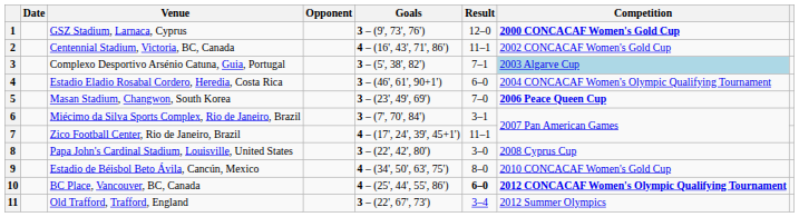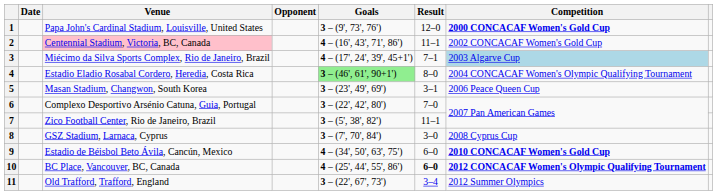 <table class="wikitable sortable">
 <tr>
 <th scope="col"></th>
 <th scope="col">Date</th>
 <th scope="col">Venue</th>
 <th scope="col">Opponent</th>
 <th scope="col">Goals</th>
 <th scope="col">Result</th>
 <th scope="col">Competition</th>
 <th scope="col" class="unsortable"></th>
 </tr>
 <tr>
 <th scope="row">1</th>
 <td></td>
-<td><a href='#'>GSZ Stadium</a>, <a href='#'>Larnaca</a>, Cyprus</td>
+<td><a href='#'>Papa John's Cardinal Stadium</a>, <a href='#'>Louisville</a>, United States</td>
 <td></td>
 <td data-sort-value="67"><strong>3</strong> – (9', 73', 76')</td>
 <td style="text-align: center">12–0</td>
 <td><strong><a href='#'>2000 CONCACAF Women's Gold Cup</a></strong></td>
 <td style="text-align: center"></td>
 </tr>
 <tr>
 <th scope="row">2</th>
 <td></td>
-<td><a href='#'>Centennial Stadium</a>, <a href='#'>Victoria</a>, BC, Canada</td>
+<td style="background: pink;"><a href='#'>Centennial Stadium</a>, <a href='#'>Victoria</a>, BC, Canada</td>
 <td></td>
 <td data-sort-value="55"><strong>4</strong> – (16', 43', 71', 86')</td>
 <td style="text-align: center">11–1</td>
 <td><a href='#'>2002 CONCACAF Women's Gold Cup</a></td>
 <td style="text-align: center"></td>
 </tr>
 <tr>
 <th scope="row">3</th>
 <td></td>
-<td>Complexo Desportivo Arsénio Catuna, <a href='#'>Guia</a>, Portugal</td>
+<td><a href='#'>Miécimo da Silva Sports Complex</a>, <a href='#'>Rio de Janeiro</a>, Brazil</td>
 <td></td>
-<td data-sort-value="77"><strong>3</strong> – (5', 38', 82')</td>
+<td data-sort-value="22"><strong>4</strong> – (17', 24', 39', 45+1')</td>
 <td style="text-align: center">7–1</td>
 <td style="background: lightblue;"><a href='#'>2003 Algarve Cup</a></td>
 <td style="text-align: center"></td>
 </tr>
 <tr>
 <th scope="row">4</th>
 <td></td>
 <td><a href='#'>Estadio Eladio Rosabal Cordero</a>, <a href='#'>Heredia</a>, Costa Rica</td>
 <td></td>
-<td data-sort-value="45"><strong>3</strong> – (46', 61', 90+1')</td>
-<td style="text-align: center">6–0</td>
+<td data-sort-value="45" style="background: lightgreen;"><strong>3</strong> – (46', 61', 90+1')</td>
+<td style="text-align: center">8–0</td>
 <td><a href='#'>2004 CONCACAF Women's Olympic Qualifying Tournament</a></td>
 <td style="text-align: center"></td>
 </tr>
 <tr>
 <th scope="row">5</th>
 <td></td>
 <td><a href='#'>Masan Stadium</a>, <a href='#'>Changwon</a>, South Korea</td>
 <td></td>
 <td data-sort-value="46"><strong>3</strong> – (23', 49', 69')</td>
-<td style="text-align: center">7–0</td>
-<td><strong><a href='#'>2006 Peace Queen Cup</a></strong></td>
+<td style="text-align: center">3–1</td>
+<td><a href='#'>2006 Peace Queen Cup</a></td>
 <td style="text-align: center"></td>
 </tr>
 <tr>
 <th scope="row">6</th>
 <td></td>
-<td><a href='#'>Miécimo da Silva Sports Complex</a>, <a href='#'>Rio de Janeiro</a>, Brazil</td>
+<td>Complexo Desportivo Arsénio Catuna, <a href='#'>Guia</a>, Portugal</td>
 <td></td>
-<td data-sort-value="77"><strong>3</strong> – (7', 70', 84')</td>
-<td style="text-align: center">3–1</td>
+<td data-sort-value="58"><strong>3</strong> – (22', 42', 80')</td>
+<td style="text-align: center">7–0</td>
 <td rowspan="2"><a href='#'>2007 Pan American Games</a></td>
 <td style="text-align: center"></td>
 </tr>
 <tr>
 <th scope="row">7</th>
 <td></td>
 <td><a href='#'>Zico Football Center</a>, Rio de Janeiro, Brazil</td>
 <td></td>
-<td data-sort-value="22"><strong>4</strong> – (17', 24', 39', 45+1')</td>
+<td data-sort-value="77"><strong>3</strong> – (5', 38', 82')</td>
 <td style="text-align: center">11–1</td>
 <td style="text-align: center"></td>
 </tr>
 <tr>
 <th scope="row">8</th>
 <td></td>
-<td><a href='#'>Papa John's Cardinal Stadium</a>, <a href='#'>Louisville</a>, United States</td>
+<td><a href='#'>GSZ Stadium</a>, <a href='#'>Larnaca</a>, Cyprus</td>
 <td></td>
-<td data-sort-value="58"><strong>3</strong> – (22', 42', 80')</td>
+<td data-sort-value="77"><strong>3</strong> – (7', 70', 84')</td>
 <td style="text-align: center">3–0</td>
 <td><a href='#'>2008 Cyprus Cup</a></td>
 <td style="text-align: center"></td>
 </tr>
 <tr>
 <th scope="row">9</th>
 <td></td>
 <td><a href='#'>Estadio de Béisbol Beto Ávila</a>, Cancún, Mexico</td>
 <td></td>
 <td data-sort-value="29"><strong>4</strong> – (34', 50', 63', 75')</td>
-<td style="text-align: center">8–0</td>
-<td><a href='#'>2010 CONCACAF Women's Gold Cup</a></td>
+<td style="text-align: center">6–0</td>
+<td><strong><a href='#'>2010 CONCACAF Women's Gold Cup</a></strong></td>
 <td style="text-align: center"></td>
 </tr>
 <tr>
 <th scope="row">10</th>
 <td></td>
 <td><a href='#'>BC Place</a>, <a href='#'>Vancouver</a>, BC, Canada</td>
 <td></td>
 <td data-sort-value="30"><strong>4</strong> – (25', 44', 55', 86')</td>
 <td style="text-align: center"><strong>6–0</strong></td>
 <td><strong><a href='#'>2012 CONCACAF Women's Olympic Qualifying Tournament</a></strong></td>
 <td style="text-align: center"></td>
 </tr>
 <tr>
 <th scope="row">11</th>
 <td></td>
 <td><a href='#'>Old Trafford</a>, <a href='#'>Trafford</a>, England</td>
 <td></td>
 <td data-sort-value="51"><strong>3</strong> – (22', 67', 73')</td>
 <td style="text-align: center"><a href='#'>3–4</a></td>
 <td><a href='#'>2012 Summer Olympics</a></td>
 <td style="text-align: center"></td>
 </tr>
 </table>
